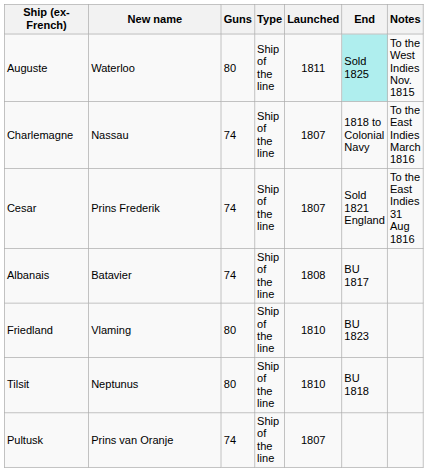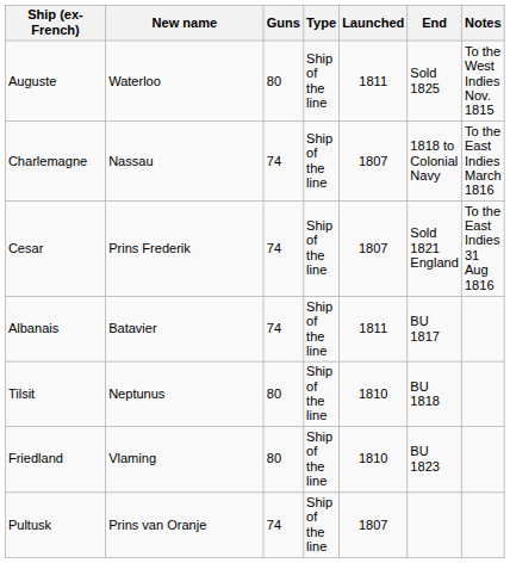 <table class="wikitable sortable nowraplinks">
 <tr>
 <th width="130">Ship (ex-French)</th>
 <th width="280">New name</th>
 <th width="40">Guns</th>
 <th>Type</th>
 <th>Launched</th>
 <th>End</th>
 <th class=unsortable>Notes</th>
 </tr>
 <tr>
 <td>Auguste</td>
 <td>Waterloo</td>
 <td>80</td>
 <td>Ship of the line</td>
 <td align=center>1811</td>
-<td style="background: paleturquoise;">Sold 1825</td>
+<td>Sold 1825</td>
 <td>To the West Indies Nov. 1815</td>
 </tr>
 <tr>
 <td>Charlemagne</td>
 <td>Nassau</td>
 <td>74</td>
 <td>Ship of the line</td>
 <td align=center>1807</td>
 <td>1818 to Colonial Navy</td>
 <td>To the East Indies March 1816</td>
 </tr>
 <tr>
 <td>Cesar</td>
 <td>Prins Frederik</td>
 <td>74</td>
 <td>Ship of the line</td>
 <td align=center>1807</td>
 <td>Sold 1821 England</td>
 <td>To the East Indies 31 Aug 1816 </td>
 </tr>
 <tr>
 <td>Albanais</td>
 <td>Batavier</td>
 <td>74</td>
 <td>Ship of the line</td>
-<td align=center>1808</td>
+<td align=center>1811</td>
 <td>BU 1817</td>
+<td></td>
+</tr>
+<tr>
+<td>Tilsit</td>
+<td>Neptunus</td>
+<td>80</td>
+<td>Ship of the line</td>
+<td align=center>1810</td>
+<td>BU 1818</td>
 <td></td>
 </tr>
 <tr>
 <td>Friedland</td>
 <td>Vlaming</td>
 <td>80</td>
 <td>Ship of the line</td>
 <td align=center>1810</td>
 <td>BU 1823</td>
 <td></td>
 </tr>
 <tr>
-<td>Tilsit</td>
-<td>Neptunus</td>
-<td>80</td>
-<td>Ship of the line</td>
-<td align=center>1810</td>
-<td>BU 1818</td>
-<td></td>
-</tr>
-<tr>
 <td>Pultusk</td>
 <td>Prins van Oranje</td>
 <td>74</td>
 <td>Ship of the line</td>
 <td align=center>1807</td>
 <td></td>
 <td></td>
 </tr>
 </table>
